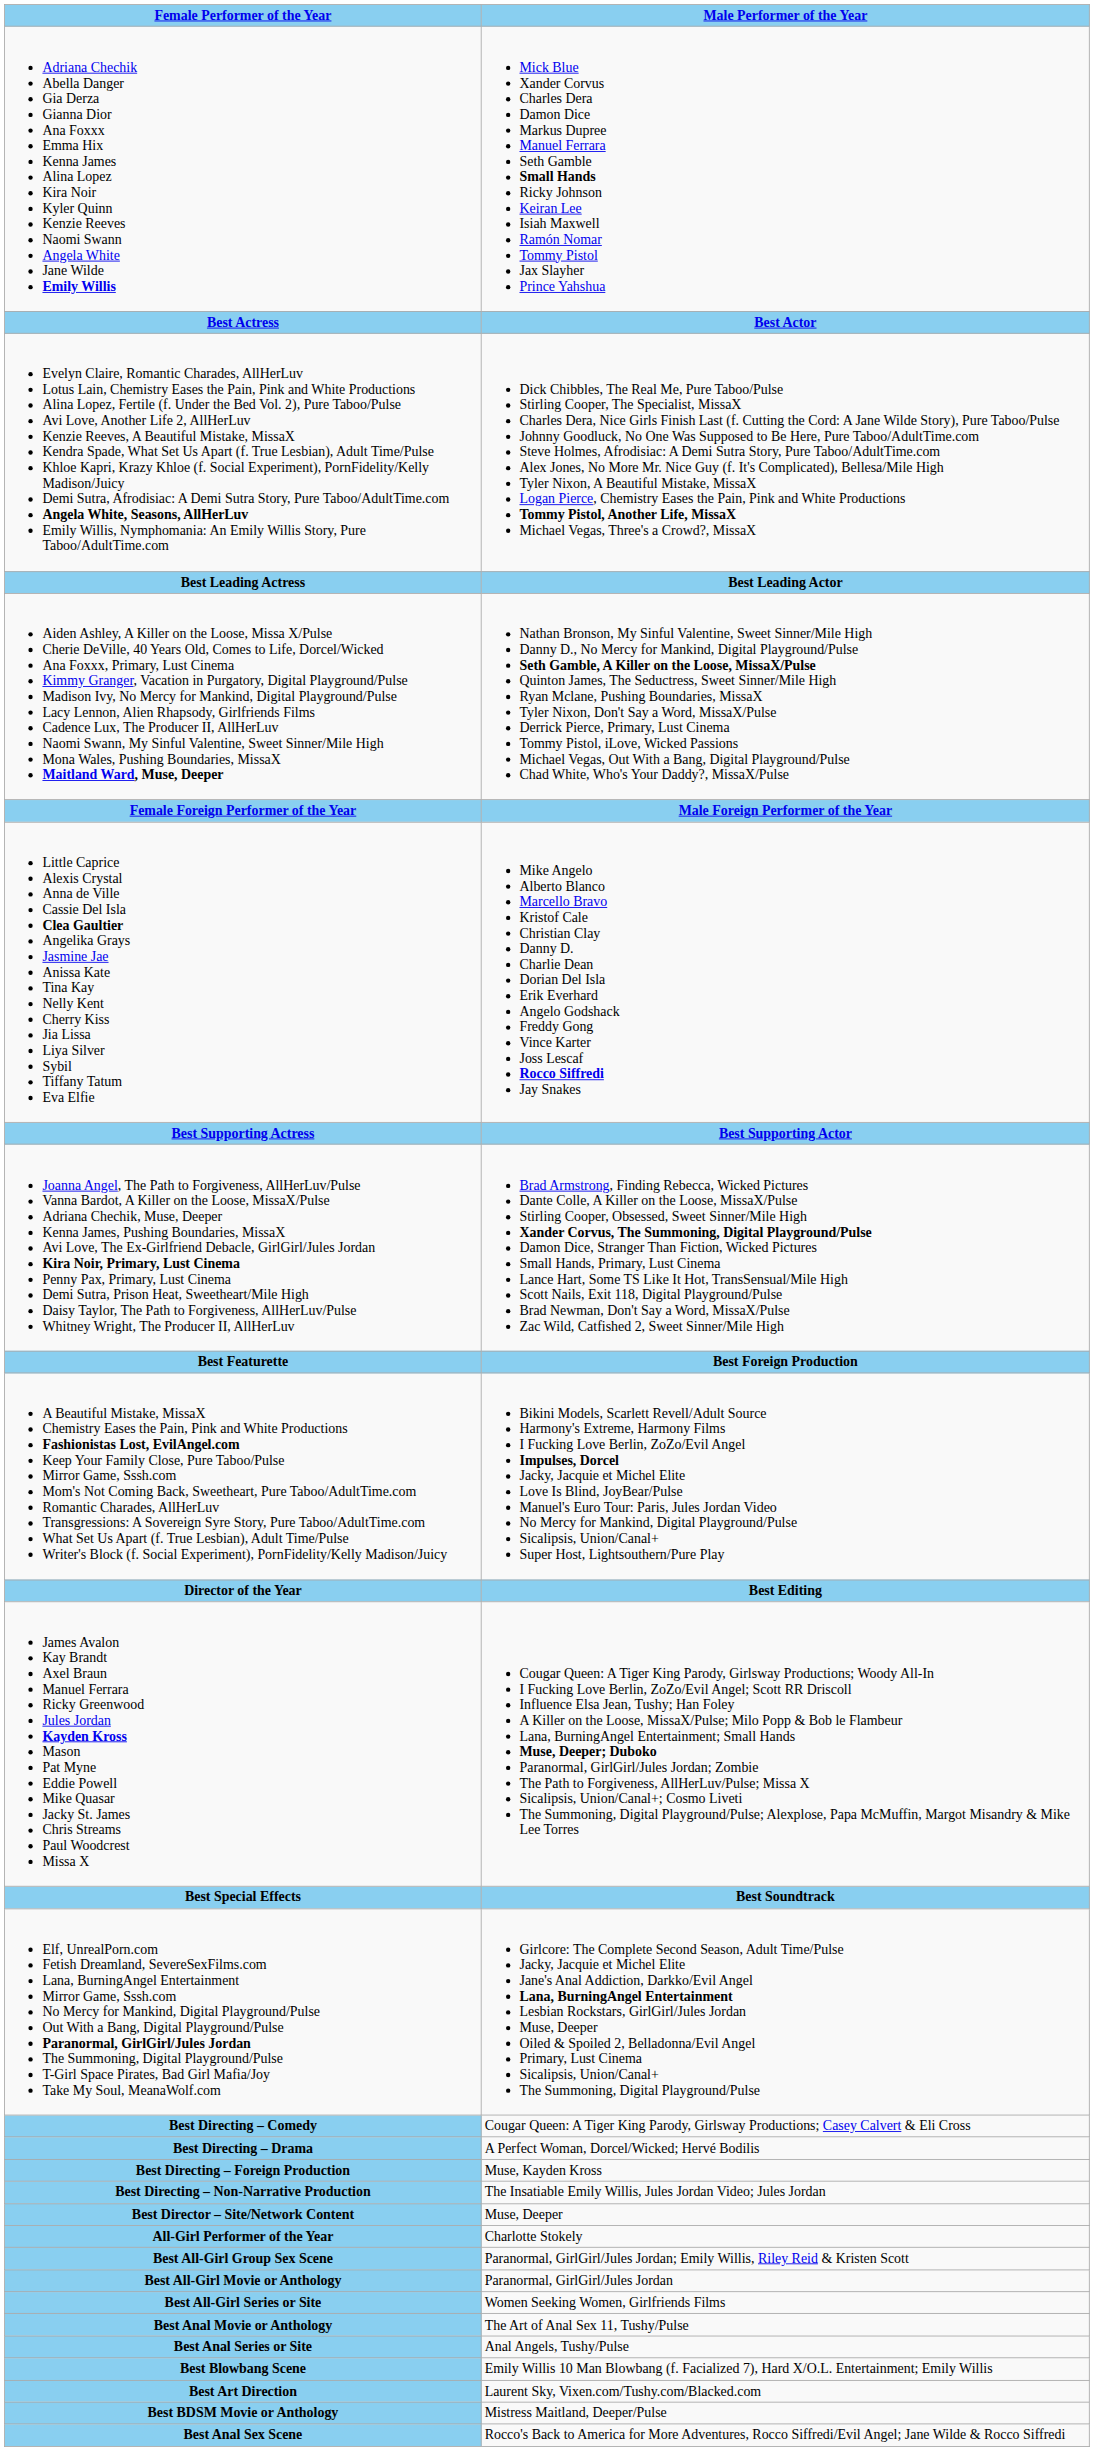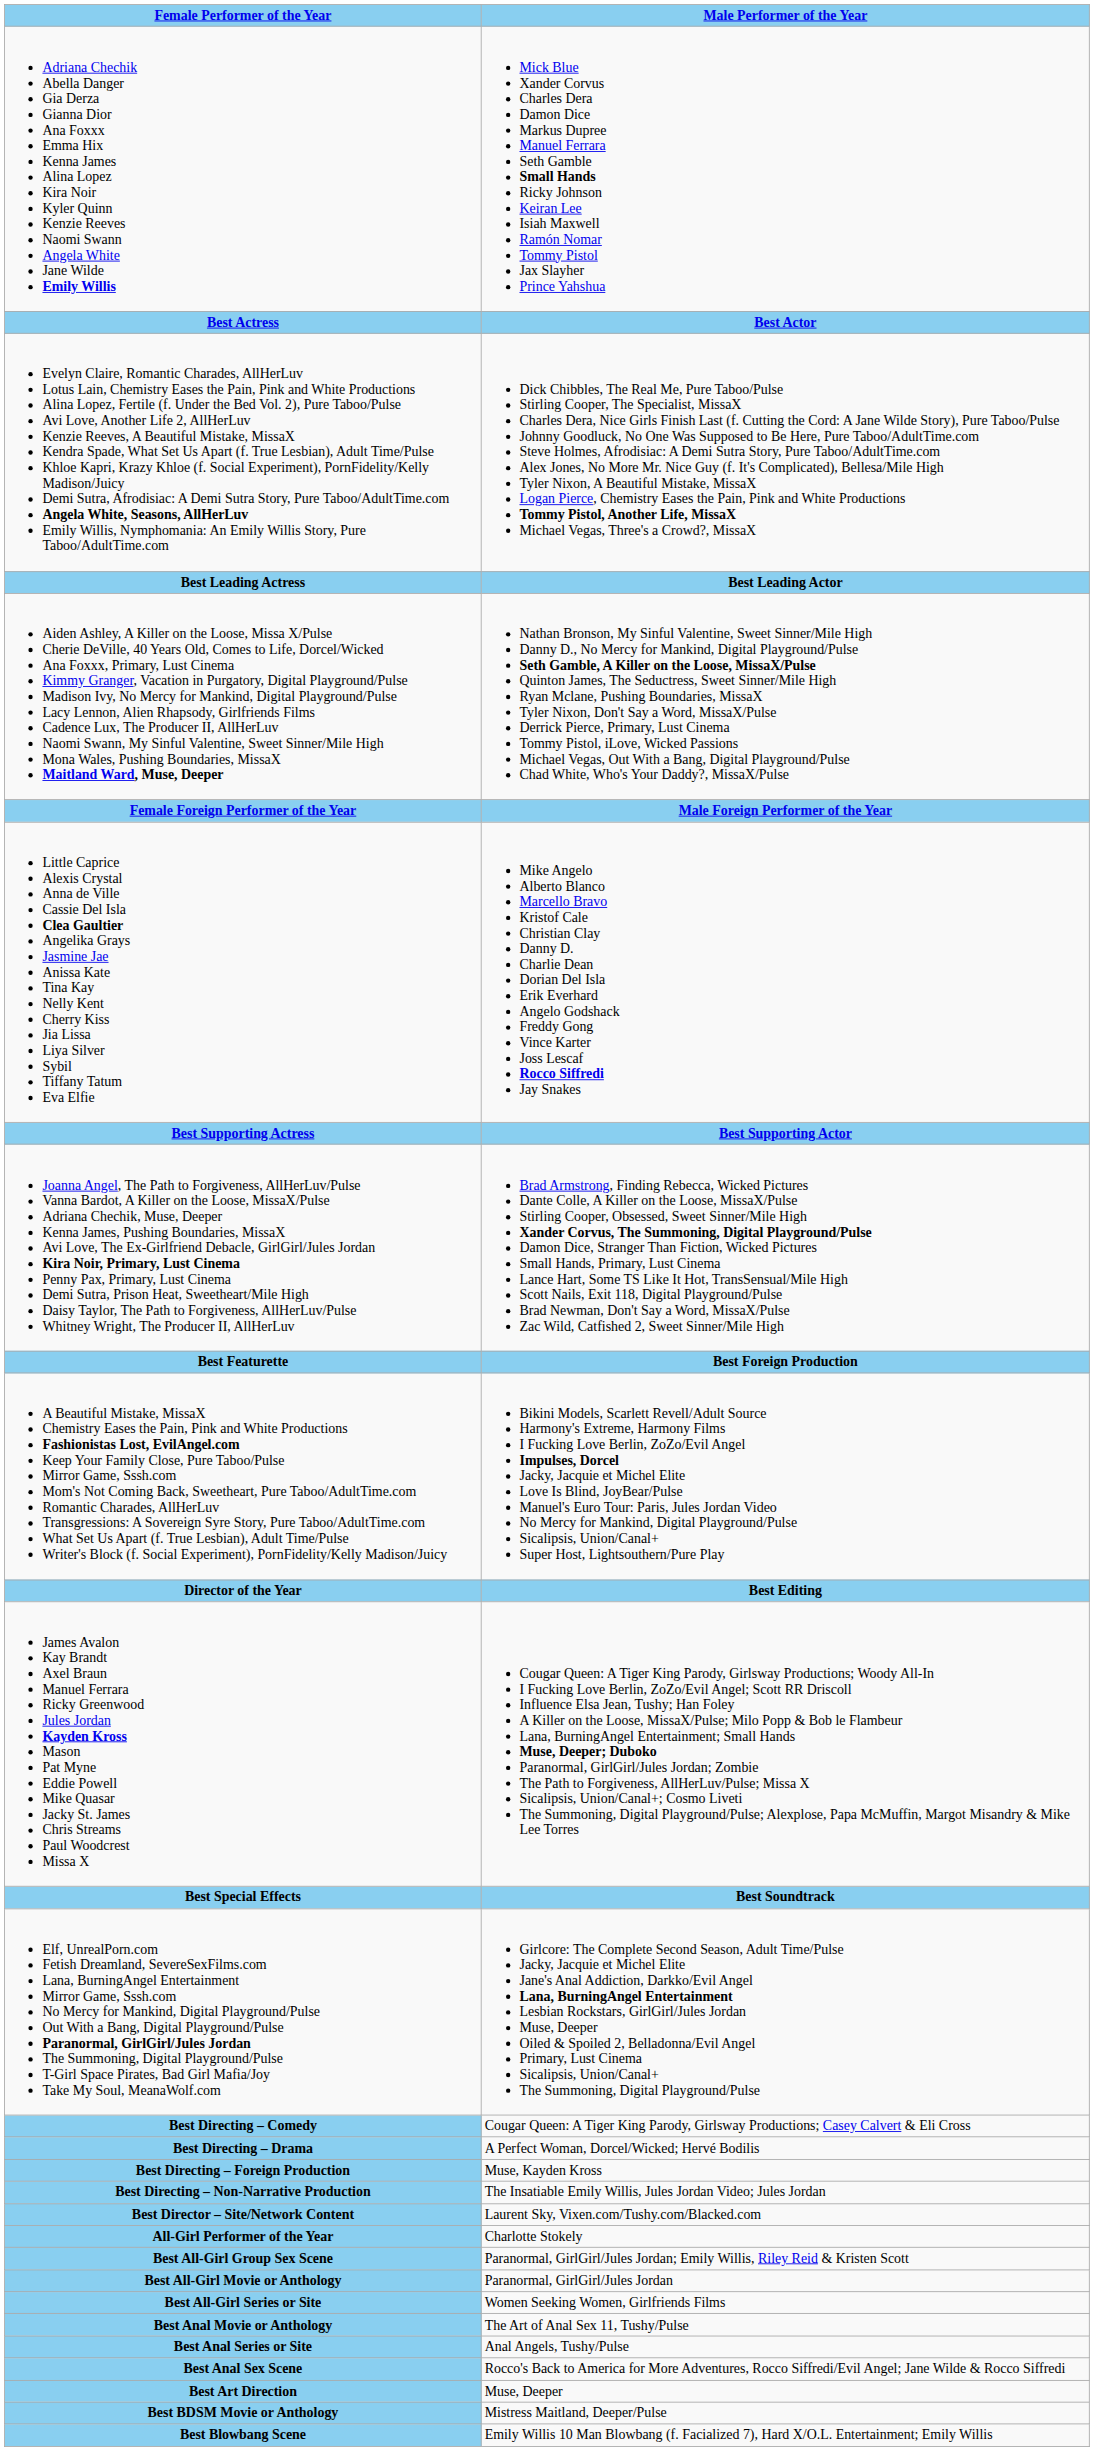 <table class="wikitable">
 <tr>
 <th style="background:#89cff0"><a href='#'>Female Performer of the Year</a></th>
 <th style="background:#89cff0"><a href='#'>Male Performer of the Year</a></th>
 </tr>
 <tr>
 <td><br><ul><li><a href='#'>Adriana Chechik</a></li><li>Abella Danger</li><li>Gia Derza</li><li>Gianna Dior</li><li>Ana Foxxx</li><li>Emma Hix</li><li>Kenna James</li><li>Alina Lopez</li><li>Kira Noir</li><li>Kyler Quinn</li><li>Kenzie Reeves</li><li>Naomi Swann</li><li><a href='#'>Angela White</a></li><li>Jane Wilde</li><li><strong><a href='#'>Emily Willis</a></strong></li></ul></td>
 <td><br><ul><li><a href='#'>Mick Blue</a></li><li>Xander Corvus</li><li>Charles Dera</li><li>Damon Dice</li><li>Markus Dupree</li><li><a href='#'>Manuel Ferrara</a></li><li>Seth Gamble</li><li><strong>Small Hands</strong></li><li>Ricky Johnson</li><li><a href='#'>Keiran Lee</a></li><li>Isiah Maxwell</li><li><a href='#'>Ramón Nomar</a></li><li><a href='#'>Tommy Pistol</a></li><li>Jax Slayher</li><li><a href='#'>Prince Yahshua</a></li></ul></td>
 </tr>
 <tr>
 <th style="background:#89cff0"><a href='#'>Best Actress</a></th>
 <th style="background:#89cff0"><a href='#'>Best Actor</a></th>
 </tr>
 <tr>
 <td><br><ul><li>Evelyn Claire, Romantic Charades, AllHerLuv</li><li>Lotus Lain, Chemistry Eases the Pain, Pink and White Productions</li><li>Alina Lopez, Fertile (f. Under the Bed Vol. 2), Pure Taboo/Pulse</li><li>Avi Love, Another Life 2, AllHerLuv</li><li>Kenzie Reeves, A Beautiful Mistake, MissaX</li><li>Kendra Spade, What Set Us Apart (f. True Lesbian), Adult Time/Pulse</li><li>Khloe Kapri, Krazy Khloe (f. Social Experiment), PornFidelity/Kelly Madison/Juicy</li><li>Demi Sutra, Afrodisiac: A Demi Sutra Story, Pure Taboo/AdultTime.com</li><li><strong>Angela White, Seasons, AllHerLuv</strong></li><li>Emily Willis, Nymphomania: An Emily Willis Story, Pure Taboo/AdultTime.com</li></ul></td>
 <td><br><ul><li>Dick Chibbles, The Real Me, Pure Taboo/Pulse</li><li>Stirling Cooper, The Specialist, MissaX</li><li>Charles Dera, Nice Girls Finish Last (f. Cutting the Cord: A Jane Wilde Story), Pure Taboo/Pulse</li><li>Johnny Goodluck, No One Was Supposed to Be Here, Pure Taboo/AdultTime.com</li><li>Steve Holmes, Afrodisiac: A Demi Sutra Story, Pure Taboo/AdultTime.com</li><li>Alex Jones, No More Mr. Nice Guy (f. It's Complicated), Bellesa/Mile High</li><li>Tyler Nixon, A Beautiful Mistake, MissaX</li><li><a href='#'>Logan Pierce</a>, Chemistry Eases the Pain, Pink and White Productions</li><li><strong>Tommy Pistol, Another Life, MissaX</strong></li><li>Michael Vegas, Three's a Crowd?, MissaX</li></ul></td>
 </tr>
 <tr>
 <th style="background:#89cff0">Best Leading Actress</th>
 <th style="background:#89cff0">Best Leading Actor</th>
 </tr>
 <tr>
 <td><br><ul><li>Aiden Ashley, A Killer on the Loose, Missa X/Pulse</li><li>Cherie DeVille, 40 Years Old, Comes to Life, Dorcel/Wicked</li><li>Ana Foxxx, Primary, Lust Cinema</li><li><a href='#'>Kimmy Granger</a>, Vacation in Purgatory, Digital Playground/Pulse</li><li>Madison Ivy, No Mercy for Mankind, Digital Playground/Pulse</li><li>Lacy Lennon, Alien Rhapsody, Girlfriends Films</li><li>Cadence Lux, The Producer II, AllHerLuv</li><li>Naomi Swann, My Sinful Valentine, Sweet Sinner/Mile High</li><li>Mona Wales, Pushing Boundaries, MissaX</li><li><strong><a href='#'>Maitland Ward</a>, Muse, Deeper</strong></li></ul></td>
 <td><br><ul><li>Nathan Bronson, My Sinful Valentine, Sweet Sinner/Mile High</li><li>Danny D., No Mercy for Mankind, Digital Playground/Pulse</li><li><strong>Seth Gamble, A Killer on the Loose, MissaX/Pulse</strong></li><li>Quinton James, The Seductress, Sweet Sinner/Mile High</li><li>Ryan Mclane, Pushing Boundaries, MissaX</li><li>Tyler Nixon, Don't Say a Word, MissaX/Pulse</li><li>Derrick Pierce, Primary, Lust Cinema</li><li>Tommy Pistol, iLove, Wicked Passions</li><li>Michael Vegas, Out With a Bang, Digital Playground/Pulse</li><li>Chad White, Who's Your Daddy?, MissaX/Pulse</li></ul></td>
 </tr>
 <tr>
 <th style="background:#89cff0"><a href='#'>Female Foreign Performer of the Year</a></th>
 <th style="background:#89cff0"><a href='#'>Male Foreign Performer of the Year</a></th>
 </tr>
 <tr>
 <td><br><ul><li>Little Caprice</li><li>Alexis Crystal</li><li>Anna de Ville</li><li>Cassie Del Isla</li><li><strong>Clea Gaultier</strong></li><li>Angelika Grays</li><li><a href='#'>Jasmine Jae</a></li><li>Anissa Kate</li><li>Tina Kay</li><li>Nelly Kent</li><li>Cherry Kiss</li><li>Jia Lissa</li><li>Liya Silver</li><li>Sybil</li><li>Tiffany Tatum</li><li>Eva Elfie</li></ul></td>
 <td><br><ul><li>Mike Angelo</li><li>Alberto Blanco</li><li><a href='#'>Marcello Bravo</a></li><li>Kristof Cale</li><li>Christian Clay</li><li>Danny D.</li><li>Charlie Dean</li><li>Dorian Del Isla</li><li>Erik Everhard</li><li>Angelo Godshack</li><li>Freddy Gong</li><li>Vince Karter</li><li>Joss Lescaf</li><li><strong><a href='#'>Rocco Siffredi</a></strong></li><li>Jay Snakes</li></ul></td>
 </tr>
 <tr>
 <th style="background:#89cff0"><a href='#'>Best Supporting Actress</a></th>
 <th style="background:#89cff0"><a href='#'>Best Supporting Actor</a></th>
 </tr>
 <tr>
 <td><br><ul><li><a href='#'>Joanna Angel</a>, The Path to Forgiveness, AllHerLuv/Pulse</li><li>Vanna Bardot, A Killer on the Loose, MissaX/Pulse</li><li>Adriana Chechik, Muse, Deeper</li><li>Kenna James, Pushing Boundaries, MissaX</li><li>Avi Love, The Ex-Girlfriend Debacle, GirlGirl/Jules Jordan</li><li><strong>Kira Noir, Primary, Lust Cinema</strong></li><li>Penny Pax, Primary, Lust Cinema</li><li>Demi Sutra, Prison Heat, Sweetheart/Mile High</li><li>Daisy Taylor, The Path to Forgiveness, AllHerLuv/Pulse</li><li>Whitney Wright, The Producer II, AllHerLuv</li></ul></td>
 <td><br><ul><li><a href='#'>Brad Armstrong</a>, Finding Rebecca, Wicked Pictures</li><li>Dante Colle, A Killer on the Loose, MissaX/Pulse</li><li>Stirling Cooper, Obsessed, Sweet Sinner/Mile High</li><li><strong>Xander Corvus, The Summoning, Digital Playground/Pulse</strong></li><li>Damon Dice, Stranger Than Fiction, Wicked Pictures</li><li>Small Hands, Primary, Lust Cinema</li><li>Lance Hart, Some TS Like It Hot, TransSensual/Mile High</li><li>Scott Nails, Exit 118, Digital Playground/Pulse</li><li>Brad Newman, Don't Say a Word, MissaX/Pulse</li><li>Zac Wild, Catfished 2, Sweet Sinner/Mile High</li></ul></td>
 </tr>
 <tr>
 <th style="background:#89cff0">Best Featurette</th>
 <th style="background:#89cff0">Best Foreign Production</th>
 </tr>
 <tr>
 <td><br><ul><li>A Beautiful Mistake, MissaX</li><li>Chemistry Eases the Pain, Pink and White Productions</li><li><strong>Fashionistas Lost, EvilAngel.com</strong></li><li>Keep Your Family Close, Pure Taboo/Pulse</li><li>Mirror Game, Sssh.com</li><li>Mom's Not Coming Back, Sweetheart, Pure Taboo/AdultTime.com</li><li>Romantic Charades, AllHerLuv</li><li>Transgressions: A Sovereign Syre Story, Pure Taboo/AdultTime.com</li><li>What Set Us Apart (f. True Lesbian), Adult Time/Pulse</li><li>Writer's Block (f. Social Experiment), PornFidelity/Kelly Madison/Juicy</li></ul></td>
 <td><br><ul><li>Bikini Models, Scarlett Revell/Adult Source</li><li>Harmony's Extreme, Harmony Films</li><li>I Fucking Love Berlin, ZoZo/Evil Angel</li><li><strong>Impulses, Dorcel</strong></li><li>Jacky, Jacquie et Michel Elite</li><li>Love Is Blind, JoyBear/Pulse</li><li>Manuel's Euro Tour: Paris, Jules Jordan Video</li><li>No Mercy for Mankind, Digital Playground/Pulse</li><li>Sicalipsis, Union/Canal+</li><li>Super Host, Lightsouthern/Pure Play</li></ul></td>
 </tr>
 <tr>
 <th style="background:#89cff0">Director of the Year</th>
 <th style="background:#89cff0">Best Editing</th>
 </tr>
 <tr>
 <td><br><ul><li>James Avalon</li><li>Kay Brandt</li><li>Axel Braun</li><li>Manuel Ferrara</li><li>Ricky Greenwood</li><li><a href='#'>Jules Jordan</a></li><li><strong><a href='#'>Kayden Kross</a></strong></li><li>Mason</li><li>Pat Myne</li><li>Eddie Powell</li><li>Mike Quasar</li><li>Jacky St. James</li><li>Chris Streams</li><li>Paul Woodcrest</li><li>Missa X</li></ul></td>
 <td><br><ul><li>Cougar Queen: A Tiger King Parody, Girlsway Productions; Woody All-In</li><li>I Fucking Love Berlin, ZoZo/Evil Angel; Scott RR Driscoll</li><li>Influence Elsa Jean, Tushy; Han Foley</li><li>A Killer on the Loose, MissaX/Pulse; Milo Popp & Bob le Flambeur</li><li>Lana, BurningAngel Entertainment; Small Hands</li><li><strong>Muse, Deeper; Duboko</strong></li><li>Paranormal, GirlGirl/Jules Jordan; Zombie</li><li>The Path to Forgiveness, AllHerLuv/Pulse; Missa X</li><li>Sicalipsis, Union/Canal+; Cosmo Liveti</li><li>The Summoning, Digital Playground/Pulse; Alexplose, Papa McMuffin, Margot Misandry & Mike Lee Torres</li></ul></td>
 </tr>
 <tr>
 <th style="background:#89cff0">Best Special Effects</th>
 <th style="background:#89cff0">Best Soundtrack</th>
 </tr>
 <tr>
 <td><br><ul><li>Elf, UnrealPorn.com</li><li>Fetish Dreamland, SevereSexFilms.com</li><li>Lana, BurningAngel Entertainment</li><li>Mirror Game, Sssh.com</li><li>No Mercy for Mankind, Digital Playground/Pulse</li><li>Out With a Bang, Digital Playground/Pulse</li><li><strong>Paranormal, GirlGirl/Jules Jordan</strong></li><li>The Summoning, Digital Playground/Pulse</li><li>T-Girl Space Pirates, Bad Girl Mafia/Joy</li><li>Take My Soul, MeanaWolf.com</li></ul></td>
 <td><br><ul><li>Girlcore: The Complete Second Season, Adult Time/Pulse</li><li>Jacky, Jacquie et Michel Elite</li><li>Jane's Anal Addiction, Darkko/Evil Angel</li><li><strong>Lana, BurningAngel Entertainment</strong></li><li>Lesbian Rockstars, GirlGirl/Jules Jordan</li><li>Muse, Deeper</li><li>Oiled & Spoiled 2, Belladonna/Evil Angel</li><li>Primary, Lust Cinema</li><li>Sicalipsis, Union/Canal+</li><li>The Summoning, Digital Playground/Pulse</li></ul></td>
 </tr>
 <tr>
 <th style="background:#89cff0">Best Directing – Comedy</th>
 <td>Cougar Queen: A Tiger King Parody, Girlsway Productions; <a href='#'>Casey Calvert</a> & Eli Cross</td>
 </tr>
 <tr>
 <th style="background:#89cff0">Best Directing – Drama</th>
 <td>A Perfect Woman, Dorcel/Wicked; Hervé Bodilis</td>
 </tr>
 <tr>
 <th style="background:#89cff0">Best Directing – Foreign Production</th>
 <td>Muse, Kayden Kross</td>
 </tr>
 <tr>
 <th style="background:#89cff0">Best Directing – Non-Narrative Production</th>
 <td>The Insatiable Emily Willis, Jules Jordan Video; Jules Jordan</td>
 </tr>
 <tr>
 <th style="background:#89cff0">Best Director – Site/Network Content</th>
-<td>Muse, Deeper</td>
+<td>Laurent Sky, Vixen.com/Tushy.com/Blacked.com</td>
 </tr>
 <tr>
 <th style="background:#89cff0">All-Girl Performer of the Year</th>
 <td>Charlotte Stokely</td>
 </tr>
 <tr>
 <th style="background:#89cff0">Best All-Girl Group Sex Scene</th>
 <td>Paranormal, GirlGirl/Jules Jordan; Emily Willis, <a href='#'>Riley Reid</a> & Kristen Scott</td>
 </tr>
 <tr>
 <th style="background:#89cff0">Best All-Girl Movie or Anthology</th>
 <td>Paranormal, GirlGirl/Jules Jordan</td>
 </tr>
 <tr>
 <th style="background:#89cff0">Best All-Girl Series or Site</th>
 <td>Women Seeking Women, Girlfriends Films</td>
 </tr>
 <tr>
 <th style="background:#89cff0">Best Anal Movie or Anthology</th>
 <td>The Art of Anal Sex 11, Tushy/Pulse</td>
 </tr>
 <tr>
 <th style="background:#89cff0">Best Anal Series or Site</th>
 <td>Anal Angels, Tushy/Pulse</td>
 </tr>
 <tr>
-<th style="background:#89cff0">Best Blowbang Scene</th>
-<td>Emily Willis 10 Man Blowbang (f. Facialized 7), Hard X/O.L. Entertainment; Emily Willis</td>
+<th style="background:#89cff0">Best Anal Sex Scene</th>
+<td>Rocco's Back to America for More Adventures, Rocco Siffredi/Evil Angel; Jane Wilde & Rocco Siffredi</td>
 </tr>
 <tr>
 <th style="background:#89cff0">Best Art Direction</th>
-<td>Laurent Sky, Vixen.com/Tushy.com/Blacked.com</td>
+<td>Muse, Deeper</td>
 </tr>
 <tr>
 <th style="background:#89cff0">Best BDSM Movie or Anthology</th>
 <td>Mistress Maitland, Deeper/Pulse</td>
 </tr>
 <tr>
-<th style="background:#89cff0">Best Anal Sex Scene</th>
-<td>Rocco's Back to America for More Adventures, Rocco Siffredi/Evil Angel; Jane Wilde & Rocco Siffredi</td>
+<th style="background:#89cff0">Best Blowbang Scene</th>
+<td>Emily Willis 10 Man Blowbang (f. Facialized 7), Hard X/O.L. Entertainment; Emily Willis</td>
 </tr>
 </table>
